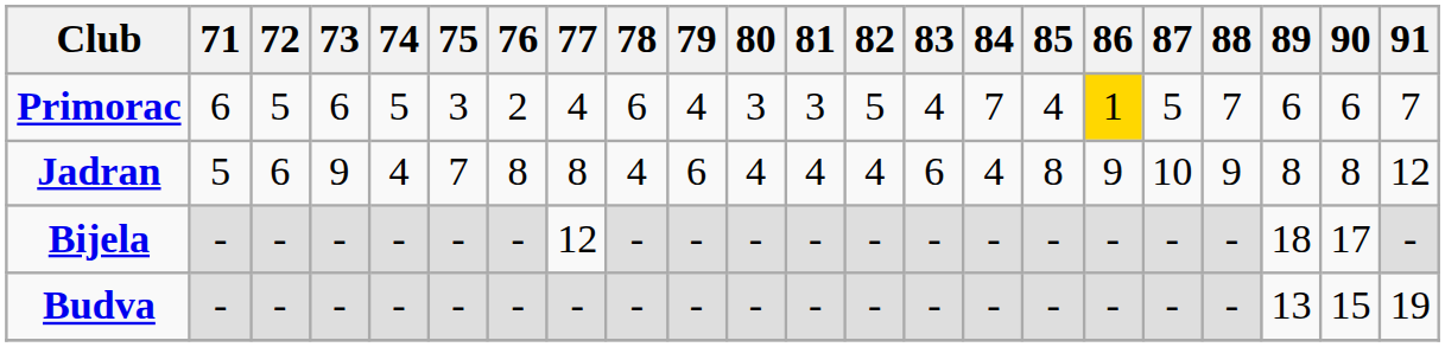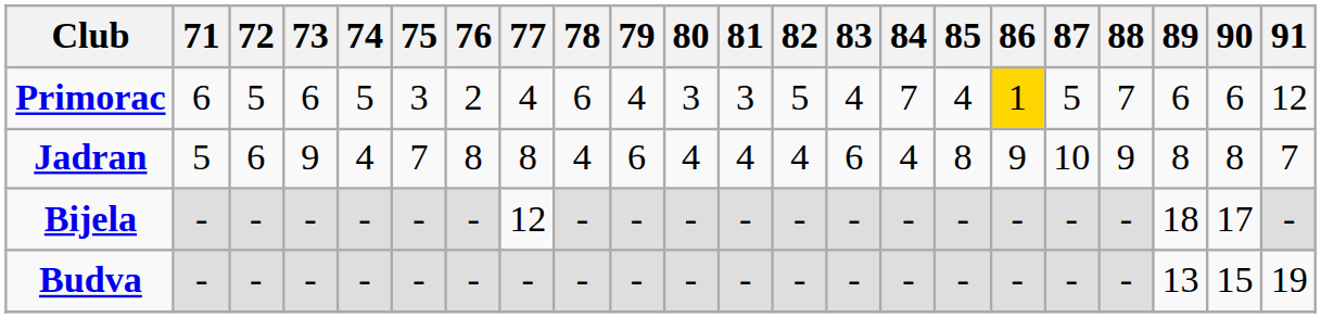 <table class="wikitable sortable" style="text-align:center; font-size:90%; margin-left:1em">
 <tr>
 <th>Club</th>
 <th>71</th>
 <th>72</th>
 <th>73</th>
 <th>74</th>
 <th>75</th>
 <th>76</th>
 <th>77</th>
 <th>78</th>
 <th>79</th>
 <th>80</th>
 <th>81</th>
 <th>82</th>
 <th>83</th>
 <th>84</th>
 <th>85</th>
 <th>86</th>
 <th>87</th>
 <th>88</th>
 <th>89</th>
 <th>90</th>
 <th>91</th>
 </tr>
 <tr>
 <td><strong> <a href='#'>Primorac</a> </strong></td>
 <td>6</td>
 <td>5</td>
 <td>6</td>
 <td>5</td>
 <td>3</td>
 <td>2</td>
 <td>4</td>
 <td>6</td>
 <td>4</td>
 <td>3</td>
 <td>3</td>
 <td>5</td>
 <td>4</td>
 <td>7</td>
 <td>4</td>
 <td style="background:gold">1</td>
 <td>5</td>
 <td>7</td>
 <td>6</td>
 <td>6</td>
-<td>7</td>
+<td>12</td>
 </tr>
 <tr>
 <td><strong> <a href='#'>Jadran</a> </strong></td>
 <td>5</td>
 <td>6</td>
 <td>9</td>
 <td>4</td>
 <td>7</td>
 <td>8</td>
 <td>8</td>
 <td>4</td>
 <td>6</td>
 <td>4</td>
 <td>4</td>
 <td>4</td>
 <td>6</td>
 <td>4</td>
 <td>8</td>
 <td>9</td>
 <td>10</td>
 <td>9</td>
 <td>8</td>
 <td>8</td>
-<td>12</td>
+<td>7</td>
 </tr>
 <tr>
 <td><strong> <a href='#'>Bijela</a> </strong></td>
 <td style="background:#dedede;">-</td>
 <td style="background:#dedede;">-</td>
 <td style="background:#dedede;">-</td>
 <td style="background:#dedede;">-</td>
 <td style="background:#dedede;">-</td>
 <td style="background:#dedede;">-</td>
 <td>12</td>
 <td style="background:#dedede;">-</td>
 <td style="background:#dedede;">-</td>
 <td style="background:#dedede;">-</td>
 <td style="background:#dedede;">-</td>
 <td style="background:#dedede;">-</td>
 <td style="background:#dedede;">-</td>
 <td style="background:#dedede;">-</td>
 <td style="background:#dedede;">-</td>
 <td style="background:#dedede;">-</td>
 <td style="background:#dedede;">-</td>
 <td style="background:#dedede;">-</td>
 <td>18</td>
 <td>17</td>
 <td style="background:#dedede;">-</td>
 </tr>
 <tr>
 <td><strong> <a href='#'>Budva</a> </strong></td>
 <td style="background:#dedede;">-</td>
 <td style="background:#dedede;">-</td>
 <td style="background:#dedede;">-</td>
 <td style="background:#dedede;">-</td>
 <td style="background:#dedede;">-</td>
 <td style="background:#dedede;">-</td>
 <td style="background:#dedede;">-</td>
 <td style="background:#dedede;">-</td>
 <td style="background:#dedede;">-</td>
 <td style="background:#dedede;">-</td>
 <td style="background:#dedede;">-</td>
 <td style="background:#dedede;">-</td>
 <td style="background:#dedede;">-</td>
 <td style="background:#dedede;">-</td>
 <td style="background:#dedede;">-</td>
 <td style="background:#dedede;">-</td>
 <td style="background:#dedede;">-</td>
 <td style="background:#dedede;">-</td>
 <td>13</td>
 <td>15</td>
 <td>19</td>
 </tr>
 <tr>
 </tr>
 <tr class="sortbottom">
 </tr>
 </table>
